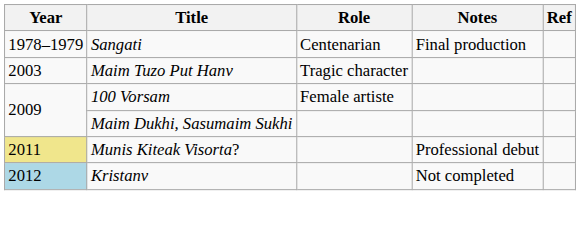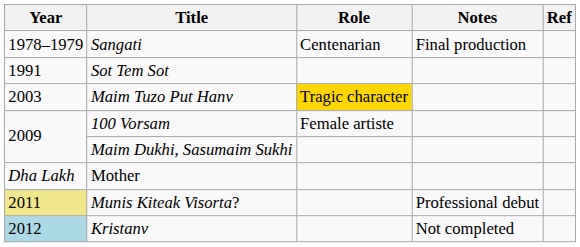 <table class="wikitable sortable">
 <tr>
 <th>Year</th>
 <th>Title</th>
 <th>Role</th>
 <th>Notes</th>
 <th>Ref</th>
 </tr>
 <tr>
 <td>1978–1979</td>
 <td><em>Sangati</em></td>
 <td>Centenarian</td>
 <td>Final production</td>
 <td></td>
 </tr>
 <tr>
+<td>1991</td>
+<td><em>Sot Tem Sot</em></td>
+<td></td>
+<td></td>
+<td></td>
+</tr>
+<tr>
 <td>2003</td>
 <td><em>Maim Tuzo Put Hanv</em></td>
-<td>Tragic character</td>
+<td style="background: gold;">Tragic character</td>
 <td></td>
 <td></td>
 </tr>
 <tr>
 <td rowspan="2">2009</td>
 <td><em>100 Vorsam</em></td>
 <td>Female artiste</td>
 <td></td>
 <td></td>
 </tr>
 <tr>
 <td><em>Maim Dukhi, Sasumaim Sukhi</em></td>
+<td></td>
+<td></td>
+<td></td>
+</tr>
+<tr>
+<td><em>Dha Lakh</em></td>
+<td>Mother</td>
 <td></td>
 <td></td>
 <td></td>
 </tr>
 <tr>
 <td style="background: khaki;">2011</td>
 <td><em>Munis Kiteak Visorta</em>?</td>
 <td></td>
 <td>Professional debut</td>
 <td></td>
 </tr>
 <tr>
 <td style="background: lightblue;">2012</td>
 <td><em>Kristanv</em></td>
 <td></td>
 <td>Not completed</td>
 <td></td>
 </tr>
 </table>
